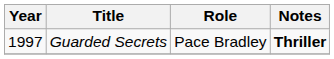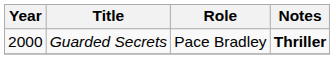 <table class="wikitable sortable">
 <tr>
 <th>Year</th>
 <th>Title</th>
 <th>Role</th>
 <th>Notes</th>
 </tr>
 <tr>
-<td>1997</td>
+<td>2000</td>
 <td><em>Guarded Secrets</em></td>
 <td>Pace Bradley</td>
 <td><strong>Thriller</strong></td>
 </tr>
 <tr>
 </tr>
 </table>
